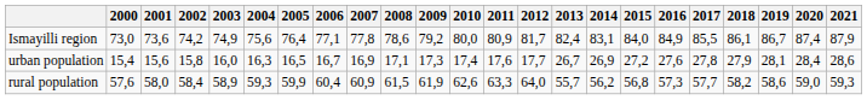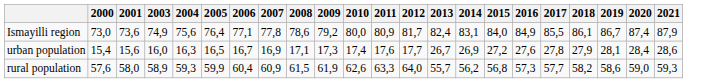 <table class="wikitable">
 <tr>
 <th></th>
 <th>2000</th>
 <th>2001</th>
-<th>2002</th>
 <th>2003</th>
 <th>2004</th>
 <th>2005</th>
 <th>2006</th>
 <th>2007</th>
 <th>2008</th>
 <th>2009</th>
 <th>2010</th>
 <th>2011</th>
 <th>2012</th>
 <th>2013</th>
 <th>2014</th>
 <th>2015</th>
 <th>2016</th>
 <th>2017</th>
 <th>2018</th>
 <th>2019</th>
 <th>2020</th>
 <th>2021</th>
 </tr>
 <tr>
 <td>Ismayilli region</td>
 <td>73,0</td>
 <td>73,6</td>
-<td>74,2</td>
 <td>74,9</td>
 <td>75,6</td>
 <td>76,4</td>
 <td>77,1</td>
 <td>77,8</td>
 <td>78,6</td>
 <td>79,2</td>
 <td>80,0</td>
 <td>80,9</td>
 <td>81,7</td>
 <td>82,4</td>
 <td>83,1</td>
 <td>84,0</td>
 <td>84,9</td>
 <td>85,5</td>
 <td>86,1</td>
 <td>86,7</td>
 <td>87,4</td>
 <td>87,9</td>
 </tr>
 <tr>
 <td>urban population</td>
 <td>15,4</td>
 <td>15,6</td>
-<td>15,8</td>
 <td>16,0</td>
 <td>16,3</td>
 <td>16,5</td>
 <td>16,7</td>
 <td>16,9</td>
 <td>17,1</td>
 <td>17,3</td>
 <td>17,4</td>
 <td>17,6</td>
 <td>17,7</td>
 <td>26,7</td>
 <td>26,9</td>
 <td>27,2</td>
 <td>27,6</td>
 <td>27,8</td>
 <td>27,9</td>
 <td>28,1</td>
 <td>28,4</td>
 <td>28,6</td>
 </tr>
 <tr>
 <td>rural population</td>
 <td>57,6</td>
 <td>58,0</td>
-<td>58,4</td>
 <td>58,9</td>
 <td>59,3</td>
 <td>59,9</td>
 <td>60,4</td>
 <td>60,9</td>
 <td>61,5</td>
 <td>61,9</td>
 <td>62,6</td>
 <td>63,3</td>
 <td>64,0</td>
 <td>55,7</td>
 <td>56,2</td>
 <td>56,8</td>
 <td>57,3</td>
 <td>57,7</td>
 <td>58,2</td>
 <td>58,6</td>
 <td>59,0</td>
 <td>59,3</td>
 </tr>
 </table>
